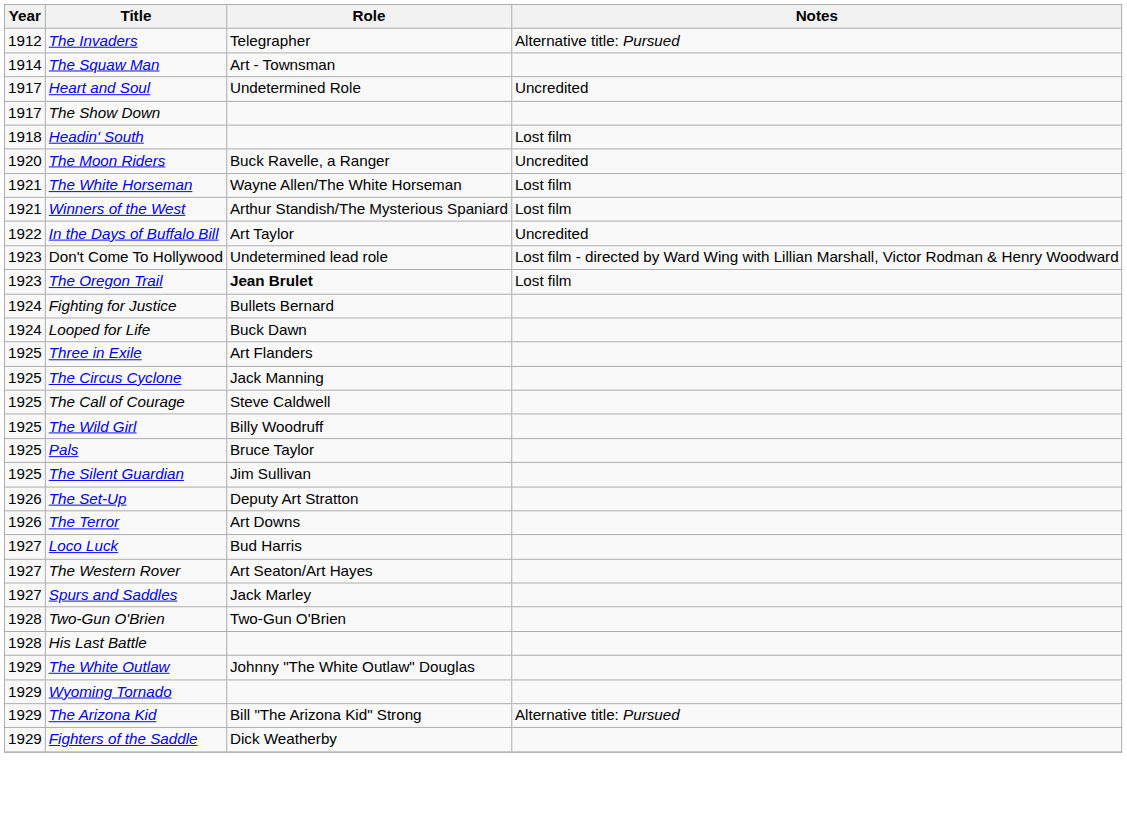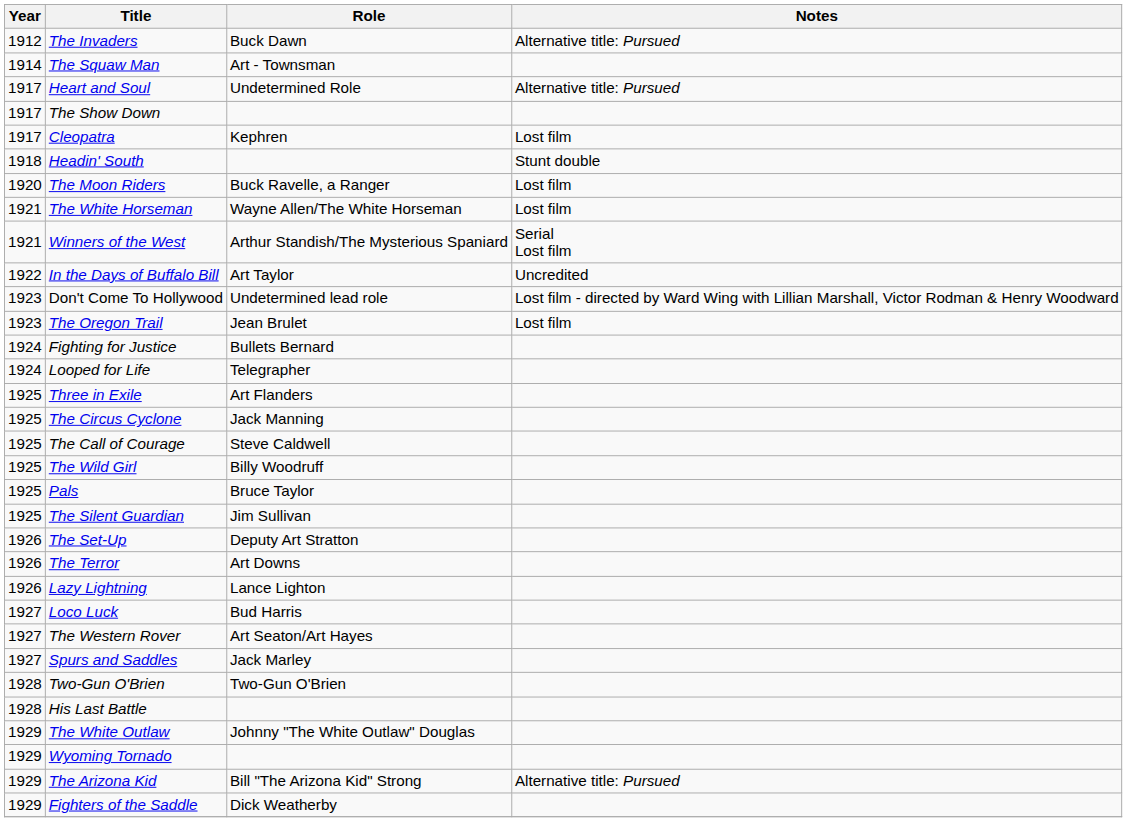 <table class="wikitable sortable">
 <tr>
 <th>Year</th>
 <th>Title</th>
 <th>Role</th>
 <th class="unsortable">Notes</th>
 </tr>
 <tr>
 <td>1912</td>
 <td><em><a href='#'>The Invaders</a></em></td>
-<td>Telegrapher</td>
+<td>Buck Dawn</td>
 <td>Alternative title: <em>Pursued</em></td>
 </tr>
 <tr>
 <td>1914</td>
 <td><em><a href='#'>The Squaw Man</a></em></td>
 <td>Art - Townsman</td>
 <td></td>
 </tr>
 <tr>
 <td>1917</td>
 <td><em><a href='#'>Heart and Soul</a></em></td>
 <td>Undetermined Role</td>
-<td>Uncredited</td>
+<td>Alternative title: <em>Pursued</em></td>
 </tr>
 <tr>
 <td>1917</td>
 <td><em>The Show Down</em></td>
 <td></td>
 <td></td>
 </tr>
 <tr>
+<td>1917</td>
+<td><em><a href='#'>Cleopatra</a></em></td>
+<td>Kephren</td>
+<td>Lost film</td>
+</tr>
+<tr>
 <td>1918</td>
 <td><em><a href='#'>Headin' South</a></em></td>
 <td></td>
-<td>Lost film</td>
+<td>Stunt double</td>
 </tr>
 <tr>
 <td>1920</td>
 <td><em><a href='#'>The Moon Riders</a></em></td>
 <td>Buck Ravelle, a Ranger</td>
-<td>Uncredited</td>
+<td>Lost film</td>
 </tr>
 <tr>
 <td>1921</td>
 <td><em><a href='#'>The White Horseman</a></em></td>
 <td>Wayne Allen/The White Horseman</td>
 <td>Lost film</td>
 </tr>
 <tr>
 <td>1921</td>
 <td><em><a href='#'>Winners of the West</a></em></td>
 <td>Arthur Standish/The Mysterious Spaniard</td>
-<td>Lost film</td>
+<td>Serial<br>Lost film</td>
 </tr>
 <tr>
 <td>1922</td>
 <td><em><a href='#'>In the Days of Buffalo Bill</a></em></td>
 <td>Art Taylor</td>
 <td>Uncredited</td>
 </tr>
 <tr>
 <td>1923</td>
 <td>Don't Come To Hollywood</td>
 <td>Undetermined lead role</td>
 <td>Lost film - directed by Ward Wing with Lillian Marshall, Victor Rodman & Henry Woodward</td>
 </tr>
 <tr>
 <td>1923</td>
 <td><em><a href='#'>The Oregon Trail</a></em></td>
-<td><strong>Jean Brulet</strong></td>
+<td>Jean Brulet</td>
 <td>Lost film</td>
 </tr>
 <tr>
 <td>1924</td>
 <td><em>Fighting for Justice</em></td>
 <td>Bullets Bernard</td>
 <td></td>
 </tr>
 <tr>
 <td>1924</td>
 <td><em>Looped for Life</em></td>
-<td>Buck Dawn</td>
+<td>Telegrapher</td>
 <td></td>
 </tr>
 <tr>
 <td>1925</td>
 <td><em><a href='#'>Three in Exile</a></em></td>
 <td>Art Flanders</td>
 <td></td>
 </tr>
 <tr>
 <td>1925</td>
 <td><em><a href='#'>The Circus Cyclone</a></em></td>
 <td>Jack Manning</td>
 <td></td>
 </tr>
 <tr>
 <td>1925</td>
 <td><em>The Call of Courage</em></td>
 <td>Steve Caldwell</td>
 <td></td>
 </tr>
 <tr>
 <td>1925</td>
 <td><em><a href='#'>The Wild Girl</a></em></td>
 <td>Billy Woodruff</td>
 <td></td>
 </tr>
 <tr>
 <td>1925</td>
 <td><em><a href='#'>Pals</a></em></td>
 <td>Bruce Taylor</td>
 <td></td>
 </tr>
 <tr>
 <td>1925</td>
 <td><em><a href='#'>The Silent Guardian</a></em></td>
 <td>Jim Sullivan</td>
 <td></td>
 </tr>
 <tr>
 <td>1926</td>
 <td><em><a href='#'>The Set-Up</a></em></td>
 <td>Deputy Art Stratton</td>
 <td></td>
 </tr>
 <tr>
 <td>1926</td>
 <td><em><a href='#'>The Terror</a></em></td>
 <td>Art Downs</td>
+<td></td>
+</tr>
+<tr>
+<td>1926</td>
+<td><em><a href='#'>Lazy Lightning</a></em></td>
+<td>Lance Lighton</td>
 <td></td>
 </tr>
 <tr>
 <td>1927</td>
 <td><em><a href='#'>Loco Luck</a></em></td>
 <td>Bud Harris</td>
 <td></td>
 </tr>
 <tr>
 <td>1927</td>
 <td><em>The Western Rover</em></td>
 <td>Art Seaton/Art Hayes</td>
 <td></td>
 </tr>
 <tr>
 <td>1927</td>
 <td><em><a href='#'>Spurs and Saddles</a></em></td>
 <td>Jack Marley</td>
 <td></td>
 </tr>
 <tr>
 <td>1928</td>
 <td><em>Two-Gun O'Brien</em></td>
 <td>Two-Gun O'Brien</td>
 <td></td>
 </tr>
 <tr>
 <td>1928</td>
 <td><em>His Last Battle</em></td>
 <td></td>
 <td></td>
 </tr>
 <tr>
 <td>1929</td>
 <td><em><a href='#'>The White Outlaw</a></em></td>
 <td>Johnny "The White Outlaw" Douglas</td>
 <td></td>
 </tr>
 <tr>
 <td>1929</td>
 <td><em><a href='#'>Wyoming Tornado</a></em></td>
 <td></td>
 <td></td>
 </tr>
 <tr>
 <td>1929</td>
 <td><em><a href='#'>The Arizona Kid</a></em></td>
 <td>Bill "The Arizona Kid" Strong</td>
 <td>Alternative title: <em>Pursued</em></td>
 </tr>
 <tr>
 <td>1929</td>
 <td><em><a href='#'>Fighters of the Saddle</a></em></td>
 <td>Dick Weatherby</td>
 <td></td>
 </tr>
 <tr>
 </tr>
 </table>
